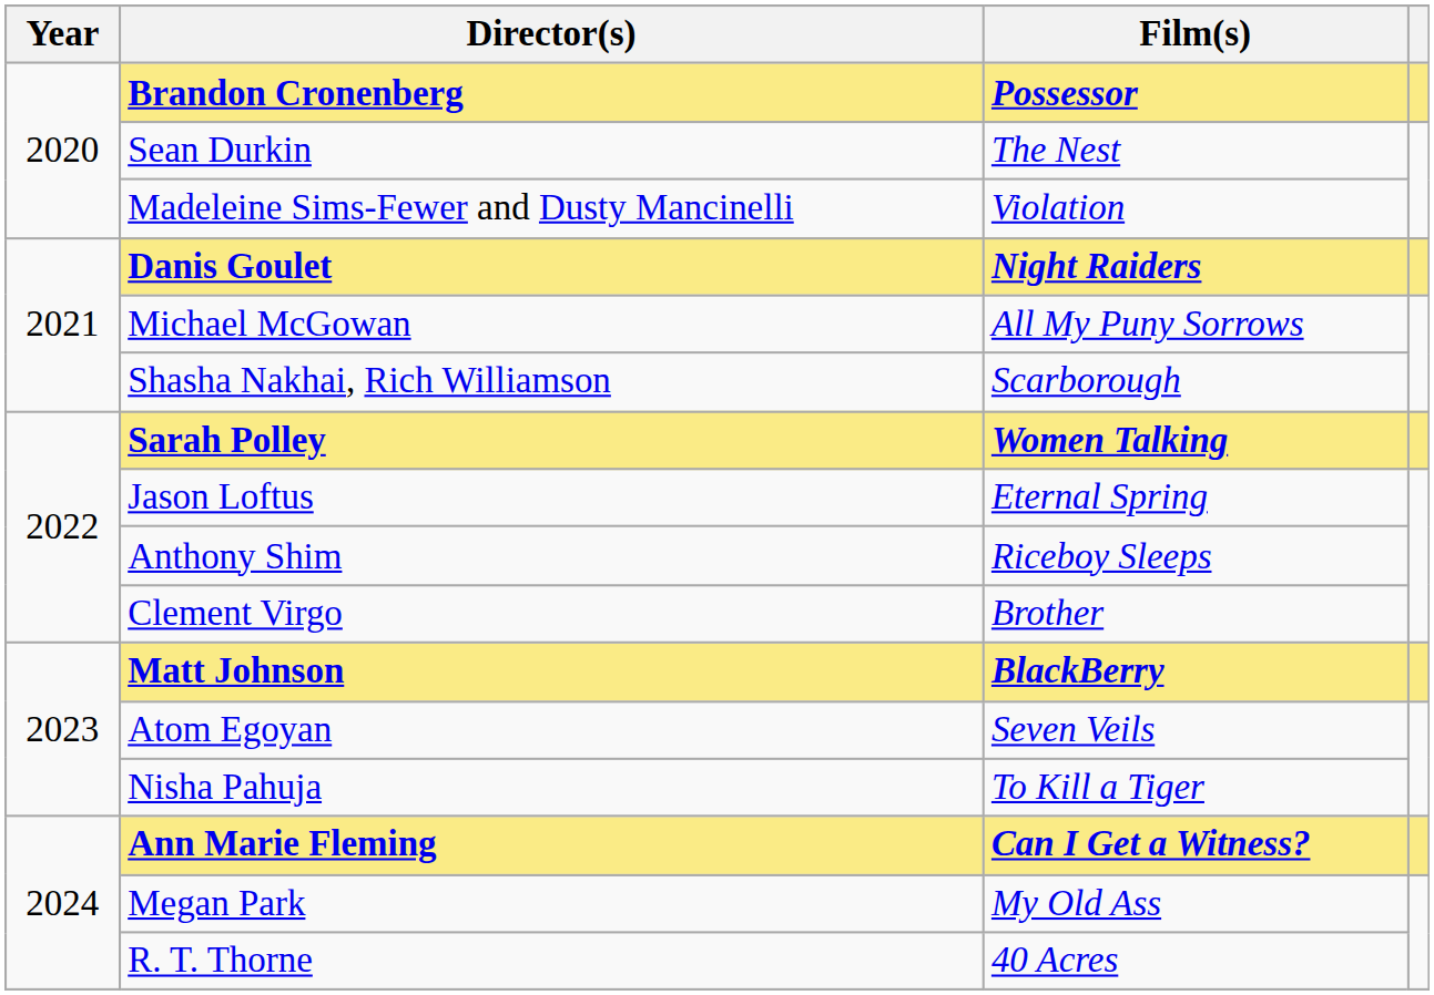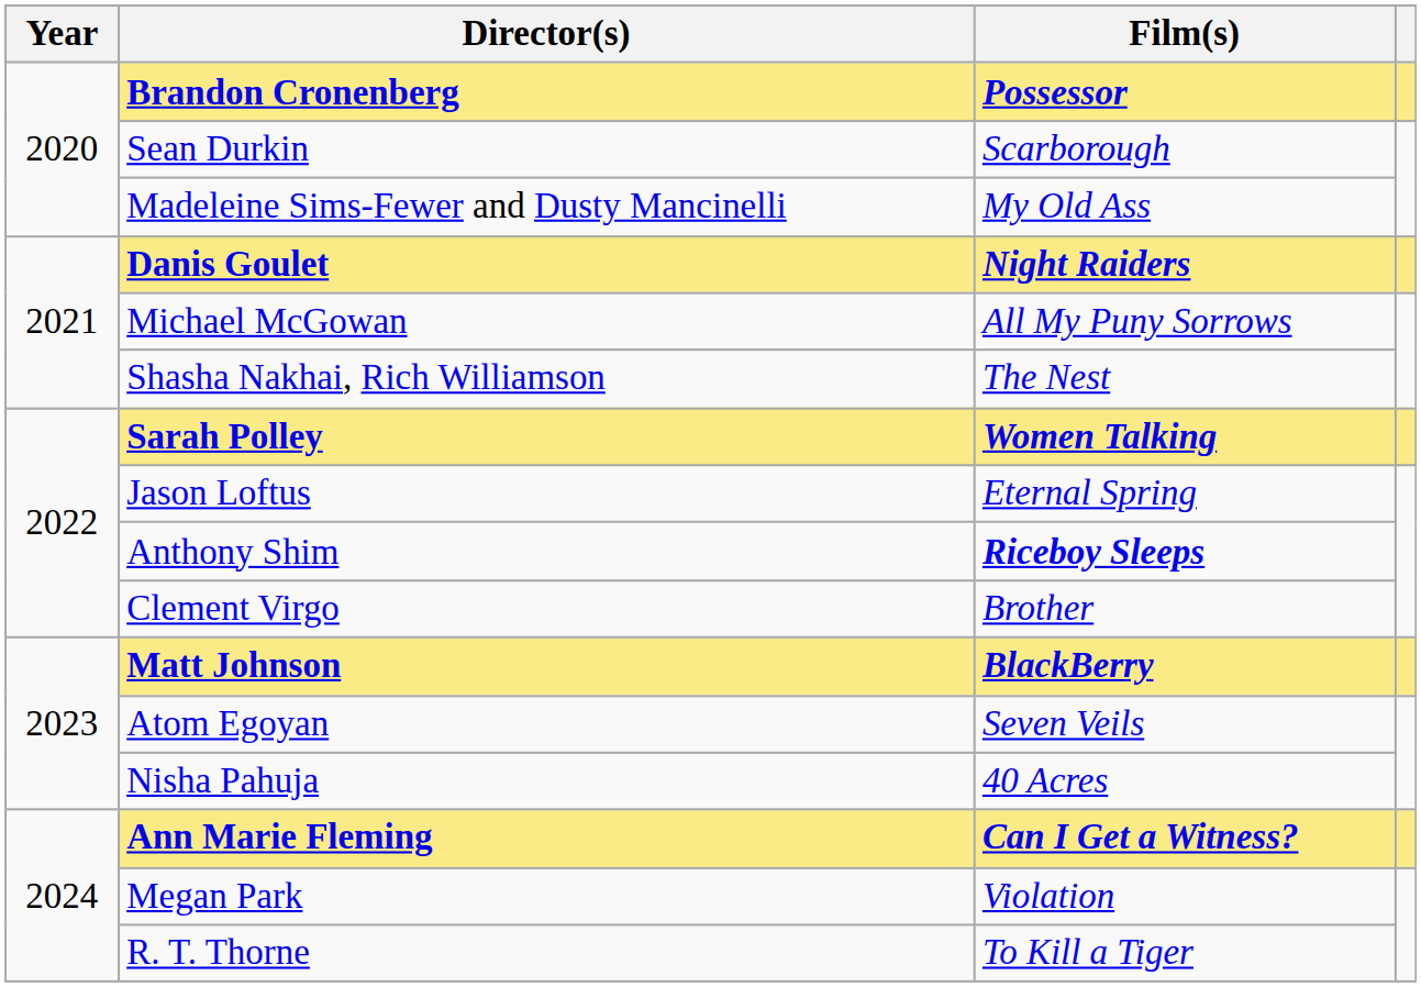 <table class="wikitable" width="100%" cellpadding="5">
 <tr>
 <th>Year</th>
 <th>Director(s)</th>
 <th>Film(s)</th>
 <th></th>
 </tr>
 <tr>
 <td style="text-align:center;" rowspan=3>2020</td>
 <td style="background:#FAEB86;"><strong><a href='#'>Brandon Cronenberg</a></strong></td>
 <td style="background:#FAEB86;"><strong><em><a href='#'>Possessor</a></em></strong></td>
 <td style="background:#FAEB86;"></td>
 </tr>
 <tr>
 <td><a href='#'>Sean Durkin</a></td>
-<td><em><a href='#'>The Nest</a></em></td>
+<td><em><a href='#'>Scarborough</a></em></td>
 <td rowspan=2></td>
 </tr>
 <tr>
 <td><a href='#'>Madeleine Sims-Fewer</a> and <a href='#'>Dusty Mancinelli</a></td>
-<td><em><a href='#'>Violation</a></em></td>
+<td><em><a href='#'>My Old Ass</a></em></td>
 </tr>
 <tr>
 <td style="text-align:center;" rowspan=3>2021</td>
 <td style="background:#FAEB86;"><strong><a href='#'>Danis Goulet</a></strong></td>
 <td style="background:#FAEB86;"><strong><em><a href='#'>Night Raiders</a></em></strong></td>
 <td style="background:#FAEB86;"></td>
 </tr>
 <tr>
 <td><a href='#'>Michael McGowan</a></td>
 <td><em><a href='#'>All My Puny Sorrows</a></em></td>
 <td rowspan=2></td>
 </tr>
 <tr>
 <td><a href='#'>Shasha Nakhai</a>, <a href='#'>Rich Williamson</a></td>
-<td><em><a href='#'>Scarborough</a></em></td>
+<td><em><a href='#'>The Nest</a></em></td>
 </tr>
 <tr>
 <td style="text-align:center;" rowspan=4>2022</td>
 <td style="background:#FAEB86;"><strong><a href='#'>Sarah Polley</a></strong></td>
 <td style="background:#FAEB86;"><strong><em><a href='#'>Women Talking</a></em></strong></td>
 <td style="background:#FAEB86;"></td>
 </tr>
 <tr>
 <td><a href='#'>Jason Loftus</a></td>
 <td><em><a href='#'>Eternal Spring</a></em></td>
 <td rowspan=3></td>
 </tr>
 <tr>
 <td><a href='#'>Anthony Shim</a></td>
-<td><em><a href='#'>Riceboy Sleeps</a></em></td>
+<td><strong><em><a href='#'>Riceboy Sleeps</a></em></strong></td>
 </tr>
 <tr>
 <td><a href='#'>Clement Virgo</a></td>
 <td><em><a href='#'>Brother</a></em></td>
 </tr>
 <tr>
 <td style="text-align:center;" rowspan=3>2023</td>
 <td style="background:#FAEB86;"><strong><a href='#'>Matt Johnson</a></strong></td>
 <td style="background:#FAEB86;"><strong><em><a href='#'>BlackBerry</a></em></strong></td>
 <td style="background:#FAEB86;"></td>
 </tr>
 <tr>
 <td><a href='#'>Atom Egoyan</a></td>
 <td><em><a href='#'>Seven Veils</a></em></td>
 <td rowspan=2></td>
 </tr>
 <tr>
 <td><a href='#'>Nisha Pahuja</a></td>
-<td><em><a href='#'>To Kill a Tiger</a></em></td>
+<td><em><a href='#'>40 Acres</a></em></td>
 </tr>
 <tr>
 <td style="text-align:center;" rowspan=3>2024</td>
 <td style="background:#FAEB86;"><strong><a href='#'>Ann Marie Fleming</a></strong></td>
 <td style="background:#FAEB86;"><strong><em><a href='#'>Can I Get a Witness?</a></em></strong></td>
 <td style="background:#FAEB86;"></td>
 </tr>
 <tr>
 <td><a href='#'>Megan Park</a></td>
-<td><em><a href='#'>My Old Ass</a></em></td>
+<td><em><a href='#'>Violation</a></em></td>
 <td rowspan=2></td>
 </tr>
 <tr>
 <td><a href='#'>R. T. Thorne</a></td>
-<td><em><a href='#'>40 Acres</a></em></td>
+<td><em><a href='#'>To Kill a Tiger</a></em></td>
 </tr>
 </table>
